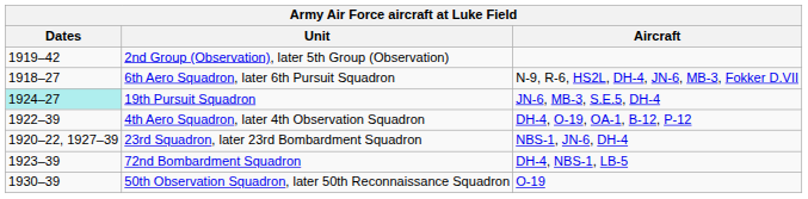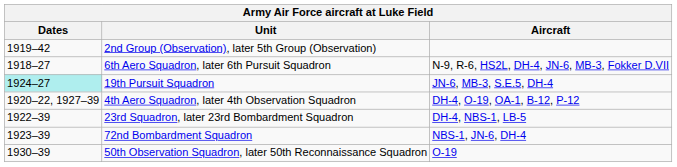 <table class = "wikitable" style="margin: auto;">
 <tr>
 <th colspan="3">Army Air Force aircraft at Luke Field</th>
 </tr>
 <tr>
 <th>Dates</th>
 <th>Unit</th>
 <th>Aircraft</th>
 </tr>
 <tr>
 <td>1919–42</td>
 <td><a href='#'>2nd Group (Observation)</a>, later 5th Group (Observation)</td>
 <td></td>
 </tr>
 <tr>
 <td>1918–27</td>
 <td><a href='#'>6th Aero Squadron</a>, later 6th Pursuit Squadron</td>
 <td>N-9, R-6, <a href='#'>HS2L</a>, <a href='#'>DH-4</a>, <a href='#'>JN-6</a>, <a href='#'>MB-3</a>, <a href='#'>Fokker D.VII</a></td>
 </tr>
 <tr>
 <td style="background: paleturquoise;">1924–27</td>
 <td><a href='#'>19th Pursuit Squadron</a></td>
 <td><a href='#'>JN-6</a>, <a href='#'>MB-3</a>, <a href='#'>S.E.5</a>, <a href='#'>DH-4</a></td>
 </tr>
 <tr>
-<td>1922–39</td>
+<td>1920–22, 1927–39</td>
 <td><a href='#'>4th Aero Squadron</a>, later 4th Observation Squadron</td>
 <td><a href='#'>DH-4</a>, <a href='#'>O-19</a>, <a href='#'>OA-1</a>, <a href='#'>B-12</a>, <a href='#'>P-12</a></td>
 </tr>
 <tr>
-<td>1920–22, 1927–39</td>
+<td>1922–39</td>
 <td><a href='#'>23rd Squadron</a>, later 23rd Bombardment Squadron</td>
-<td><a href='#'>NBS-1</a>, <a href='#'>JN-6</a>, <a href='#'>DH-4</a></td>
+<td><a href='#'>DH-4</a>, <a href='#'>NBS-1</a>, <a href='#'>LB-5</a></td>
 </tr>
 <tr>
 <td>1923–39</td>
 <td><a href='#'>72nd Bombardment Squadron</a></td>
-<td><a href='#'>DH-4</a>, <a href='#'>NBS-1</a>, <a href='#'>LB-5</a></td>
+<td><a href='#'>NBS-1</a>, <a href='#'>JN-6</a>, <a href='#'>DH-4</a></td>
 </tr>
 <tr>
 <td>1930–39</td>
 <td><a href='#'>50th Observation Squadron</a>, later 50th Reconnaissance Squadron</td>
 <td><a href='#'>O-19</a></td>
 </tr>
 </table>
